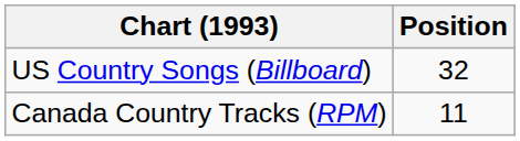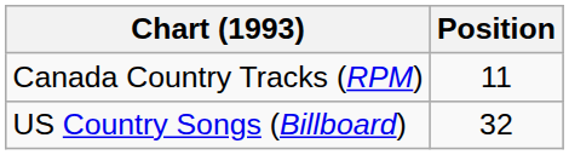 <table class="wikitable sortable">
 <tr>
 <th scope="col">Chart (1993)</th>
 <th scope="col">Position</th>
 </tr>
 <tr>
+<td>Canada Country Tracks (<em><a href='#'>RPM</a></em>)</td>
+<td align="center">11</td>
+</tr>
+<tr>
 <td>US <a href='#'>Country Songs</a> (<em><a href='#'>Billboard</a></em>)</td>
 <td align="center">32</td>
 </tr>
-<tr>
-<td>Canada Country Tracks (<em><a href='#'>RPM</a></em>)</td>
-<td align="center">11</td>
-</tr>
 </table>
